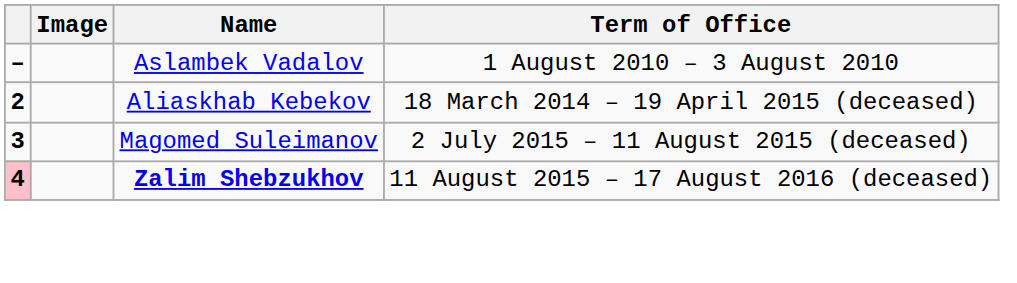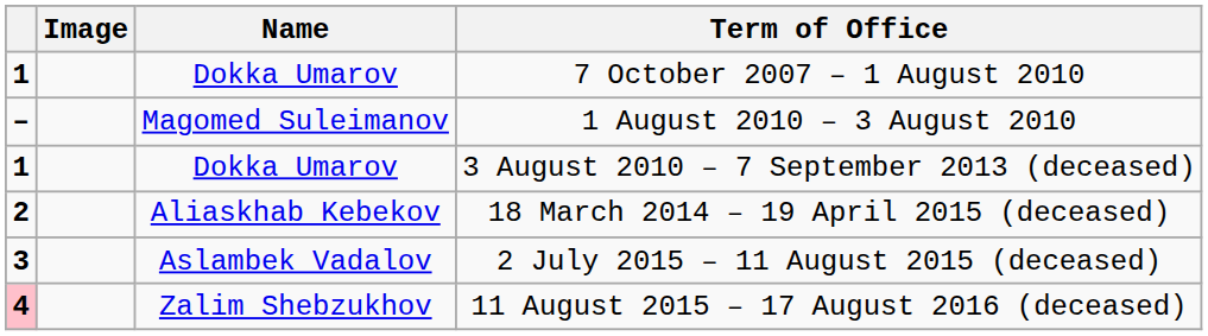 <table class="wikitable" style="text-align:center;">
 <tr>
 <th></th>
 <th>Image</th>
 <th>Name<br></th>
 <th>Term of Office</th>
 </tr>
 <tr>
+<td><strong>1</strong></td>
+<td></td>
+<td><a href='#'>Dokka Umarov</a><br></td>
+<td>7 October 2007 – 1 August 2010</td>
+</tr>
+<tr>
 <td><strong>–</strong></td>
 <td></td>
-<td><a href='#'>Aslambek Vadalov</a><br></td>
+<td><a href='#'>Magomed Suleimanov</a><br></td>
 <td>1 August 2010 – 3 August 2010</td>
+</tr>
+<tr>
+<td><strong>1</strong></td>
+<td></td>
+<td><a href='#'>Dokka Umarov</a><br></td>
+<td>3 August 2010 – 7 September 2013 (deceased)</td>
 </tr>
 <tr>
 <td><strong>2</strong></td>
 <td></td>
 <td><a href='#'>Aliaskhab Kebekov</a><br></td>
 <td>18 March 2014 – 19 April 2015 (deceased)</td>
 </tr>
 <tr>
 <td><strong>3</strong></td>
 <td></td>
-<td><a href='#'>Magomed Suleimanov</a><br></td>
+<td><a href='#'>Aslambek Vadalov</a><br></td>
 <td>2 July 2015 – 11 August 2015 (deceased)</td>
 </tr>
 <tr>
 <td style="background: pink;"><strong>4</strong></td>
 <td></td>
-<td><strong><a href='#'>Zalim Shebzukhov</a><br></strong></td>
+<td><a href='#'>Zalim Shebzukhov</a><br></td>
 <td>11 August 2015 – 17 August 2016 (deceased)</td>
 </tr>
 </table>
